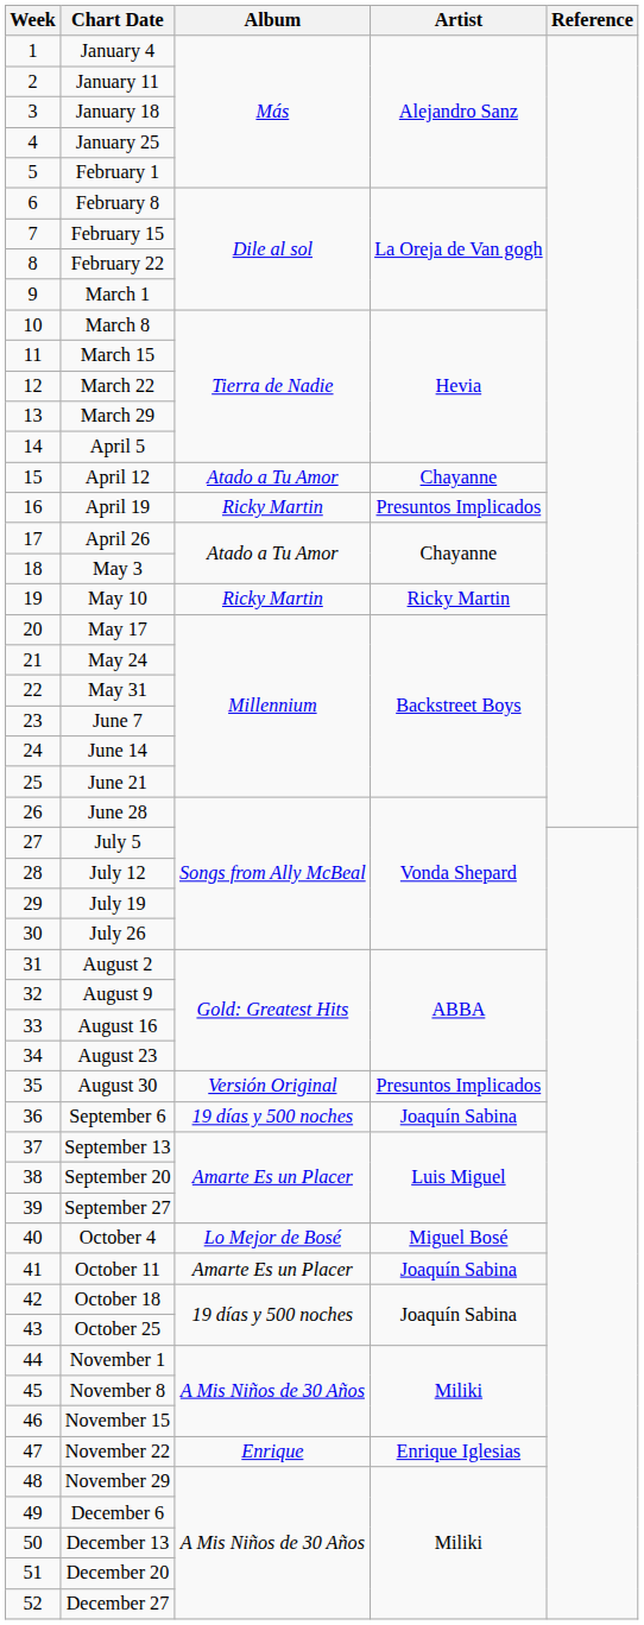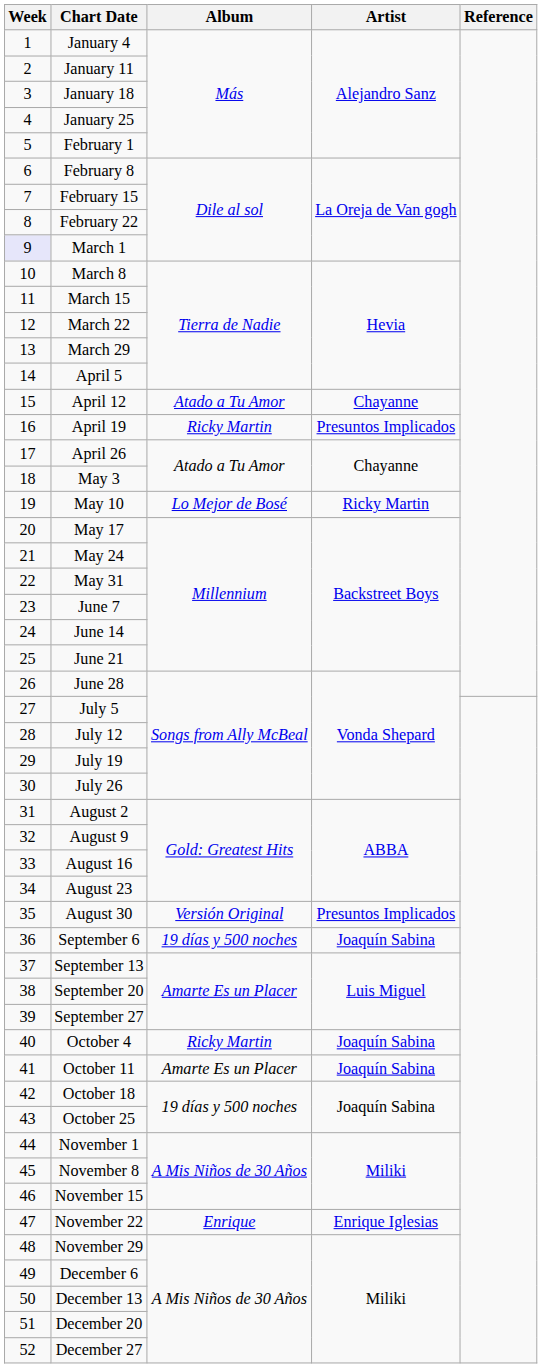 <table class="wikitable" style="text-align: center">
 <tr>
 <th width="">Week</th>
 <th width="">Chart Date</th>
 <th width="">Album</th>
 <th width="">Artist</th>
 <th width="" class="unsortable">Reference</th>
 </tr>
 <tr>
 <td>1</td>
 <td>January 4</td>
 <td rowspan="5"><em><a href='#'>Más</a></em></td>
 <td rowspan="5"><a href='#'>Alejandro Sanz</a></td>
 <td rowspan="26"></td>
 </tr>
 <tr>
 <td>2</td>
 <td>January 11</td>
 </tr>
 <tr>
 <td>3</td>
 <td>January 18</td>
 </tr>
 <tr>
 <td>4</td>
 <td>January 25</td>
 </tr>
 <tr>
 <td>5</td>
 <td>February 1</td>
 </tr>
 <tr>
 <td>6</td>
 <td>February 8</td>
 <td rowspan="4"><em><a href='#'>Dile al sol</a></em></td>
 <td rowspan="4"><a href='#'>La Oreja de Van gogh</a></td>
 </tr>
 <tr>
 <td>7</td>
 <td>February 15</td>
 </tr>
 <tr>
 <td>8</td>
 <td>February 22</td>
 </tr>
 <tr>
-<td>9</td>
+<td style="background: lavender;">9</td>
 <td>March 1</td>
 </tr>
 <tr>
 <td>10</td>
 <td>March 8</td>
 <td rowspan="5"><em><a href='#'>Tierra de Nadie</a></em></td>
 <td rowspan="5"><a href='#'>Hevia</a></td>
 </tr>
 <tr>
 <td>11</td>
 <td>March 15</td>
 </tr>
 <tr>
 <td>12</td>
 <td>March 22</td>
 </tr>
 <tr>
 <td>13</td>
 <td>March 29</td>
 </tr>
 <tr>
 <td>14</td>
 <td>April 5</td>
 </tr>
 <tr>
 <td>15</td>
 <td>April 12</td>
 <td><em><a href='#'>Atado a Tu Amor</a></em></td>
 <td><a href='#'>Chayanne</a></td>
 </tr>
 <tr>
 <td>16</td>
 <td>April 19</td>
 <td><em><a href='#'>Ricky Martin</a></em></td>
 <td><a href='#'>Presuntos Implicados</a></td>
 </tr>
 <tr>
 <td>17</td>
 <td>April 26</td>
 <td rowspan="2"><em>Atado a Tu Amor</em></td>
 <td rowspan="2">Chayanne</td>
 </tr>
 <tr>
 <td>18</td>
 <td>May 3</td>
 </tr>
 <tr>
 <td>19</td>
 <td>May 10</td>
-<td><em><a href='#'>Ricky Martin</a></em></td>
+<td><em><a href='#'>Lo Mejor de Bosé</a></em></td>
 <td><a href='#'>Ricky Martin </a></td>
 </tr>
 <tr>
 <td>20</td>
 <td>May 17</td>
 <td rowspan="6"><em><a href='#'>Millennium</a></em></td>
 <td rowspan="6"><a href='#'>Backstreet Boys</a></td>
 </tr>
 <tr>
 <td>21</td>
 <td>May 24</td>
 </tr>
 <tr>
 <td>22</td>
 <td>May 31</td>
 </tr>
 <tr>
 <td>23</td>
 <td>June 7</td>
 </tr>
 <tr>
 <td>24</td>
 <td>June 14</td>
 </tr>
 <tr>
 <td>25</td>
 <td>June 21</td>
 </tr>
 <tr>
 <td>26</td>
 <td>June 28</td>
 <td rowspan="5"><em><a href='#'>Songs from Ally McBeal</a></em></td>
 <td rowspan="5"><a href='#'>Vonda Shepard</a></td>
 </tr>
 <tr>
 <td>27</td>
 <td>July 5</td>
 <td rowspan="26"></td>
 </tr>
 <tr>
 <td>28</td>
 <td>July 12</td>
 </tr>
 <tr>
 <td>29</td>
 <td>July 19</td>
 </tr>
 <tr>
 <td>30</td>
 <td>July 26</td>
 </tr>
 <tr>
 <td>31</td>
 <td>August 2</td>
 <td rowspan="4"><em><a href='#'>Gold: Greatest Hits</a></em></td>
 <td rowspan="4"><a href='#'>ABBA</a></td>
 </tr>
 <tr>
 <td>32</td>
 <td>August 9</td>
 </tr>
 <tr>
 <td>33</td>
 <td>August 16</td>
 </tr>
 <tr>
 <td>34</td>
 <td>August 23</td>
 </tr>
 <tr>
 <td>35</td>
 <td>August 30</td>
 <td><em><a href='#'>Versión Original</a></em></td>
 <td><a href='#'>Presuntos Implicados</a></td>
 </tr>
 <tr>
 <td>36</td>
 <td>September 6</td>
 <td><em><a href='#'>19 días y 500 noches</a></em></td>
 <td><a href='#'>Joaquín Sabina</a></td>
 </tr>
 <tr>
 <td>37</td>
 <td>September 13</td>
 <td rowspan="3"><em><a href='#'>Amarte Es un Placer</a></em></td>
 <td rowspan="3"><a href='#'>Luis Miguel</a></td>
 </tr>
 <tr>
 <td>38</td>
 <td>September 20</td>
 </tr>
 <tr>
 <td>39</td>
 <td>September 27</td>
 </tr>
 <tr>
 <td>40</td>
 <td>October 4</td>
-<td><em><a href='#'>Lo Mejor de Bosé</a></em></td>
-<td><a href='#'>Miguel Bosé</a></td>
+<td><em><a href='#'>Ricky Martin</a></em></td>
+<td><a href='#'>Joaquín Sabina</a></td>
 </tr>
 <tr>
 <td>41</td>
 <td>October 11</td>
 <td><em>Amarte Es un Placer</em></td>
 <td><a href='#'>Joaquín Sabina</a></td>
 </tr>
 <tr>
 <td>42</td>
 <td>October 18</td>
 <td rowspan="2"><em>19 días y 500 noches</em></td>
 <td rowspan="2">Joaquín Sabina</td>
 </tr>
 <tr>
 <td>43</td>
 <td>October 25</td>
 </tr>
 <tr>
 <td>44</td>
 <td>November 1</td>
 <td rowspan="3"><em><a href='#'>A Mis Niños de 30 Años</a></em></td>
 <td Rowspan="3"><a href='#'>Miliki</a></td>
 </tr>
 <tr>
 <td>45</td>
 <td>November 8</td>
 </tr>
 <tr>
 <td>46</td>
 <td>November 15</td>
 </tr>
 <tr>
 <td>47</td>
 <td>November 22</td>
 <td><em><a href='#'>Enrique</a></em></td>
 <td><a href='#'>Enrique Iglesias</a></td>
 </tr>
 <tr>
 <td>48</td>
 <td>November 29</td>
 <td rowspan="5"><em>A Mis Niños de 30 Años</em></td>
 <td Rowspan="5">Miliki</td>
 </tr>
 <tr>
 <td>49</td>
 <td>December 6</td>
 </tr>
 <tr>
 <td>50</td>
 <td>December 13</td>
 </tr>
 <tr>
 <td>51</td>
 <td>December 20</td>
 </tr>
 <tr>
 <td>52</td>
 <td>December 27</td>
 </tr>
 </table>
